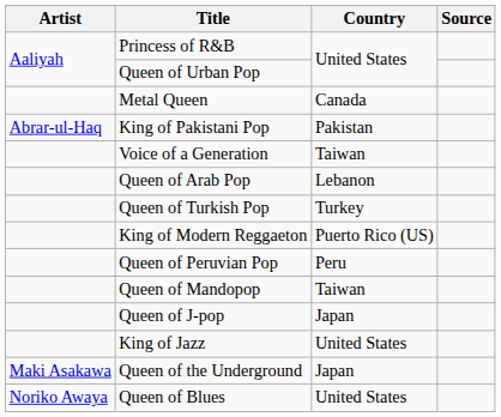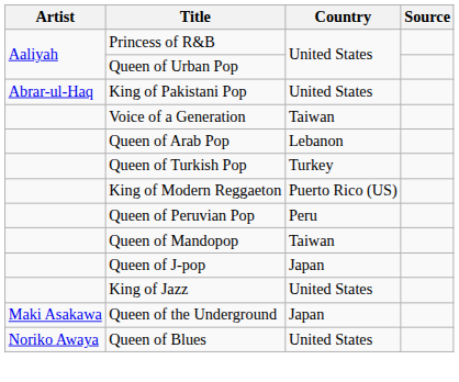 <table class="wikitable sortable">
 <tr>
 <th>Artist</th>
 <th>Title</th>
 <th>Country</th>
 <th class="unsortable">Source</th>
 </tr>
 <tr>
 <td rowspan="2"><a href='#'>Aaliyah</a></td>
 <td>Princess of R&B</td>
 <td rowspan="2">United States</td>
 <td></td>
 </tr>
 <tr>
 <td>Queen of Urban Pop</td>
 <td></td>
 </tr>
 <tr>
-<td></td>
-<td>Metal Queen</td>
-<td>Canada</td>
-<td></td>
-</tr>
-<tr>
 <td><a href='#'>Abrar-ul-Haq</a></td>
 <td>King of Pakistani Pop</td>
-<td>Pakistan</td>
+<td>United States</td>
 <td></td>
 </tr>
 <tr>
 <td></td>
 <td>Voice of a Generation</td>
 <td>Taiwan</td>
 <td></td>
 </tr>
 <tr>
 <td></td>
 <td>Queen of Arab Pop</td>
 <td>Lebanon</td>
 <td></td>
 </tr>
 <tr>
 <td></td>
 <td>Queen of Turkish Pop</td>
 <td>Turkey</td>
 <td></td>
 </tr>
 <tr>
 <td></td>
 <td>King of Modern Reggaeton</td>
 <td>Puerto Rico (US)</td>
 <td></td>
 </tr>
 <tr>
 <td></td>
 <td>Queen of Peruvian Pop</td>
 <td>Peru</td>
 <td></td>
 </tr>
 <tr>
 <td></td>
 <td>Queen of Mandopop</td>
 <td>Taiwan</td>
 <td></td>
 </tr>
 <tr>
 <td></td>
 <td>Queen of J-pop</td>
 <td>Japan</td>
 <td></td>
 </tr>
 <tr>
 <td></td>
 <td>King of Jazz</td>
 <td>United States</td>
 <td></td>
 </tr>
 <tr>
 <td><a href='#'>Maki Asakawa</a></td>
 <td>Queen of the Underground</td>
 <td>Japan</td>
 <td></td>
 </tr>
 <tr>
 <td><a href='#'>Noriko Awaya</a></td>
 <td>Queen of Blues</td>
 <td>United States</td>
 <td></td>
 </tr>
 </table>
